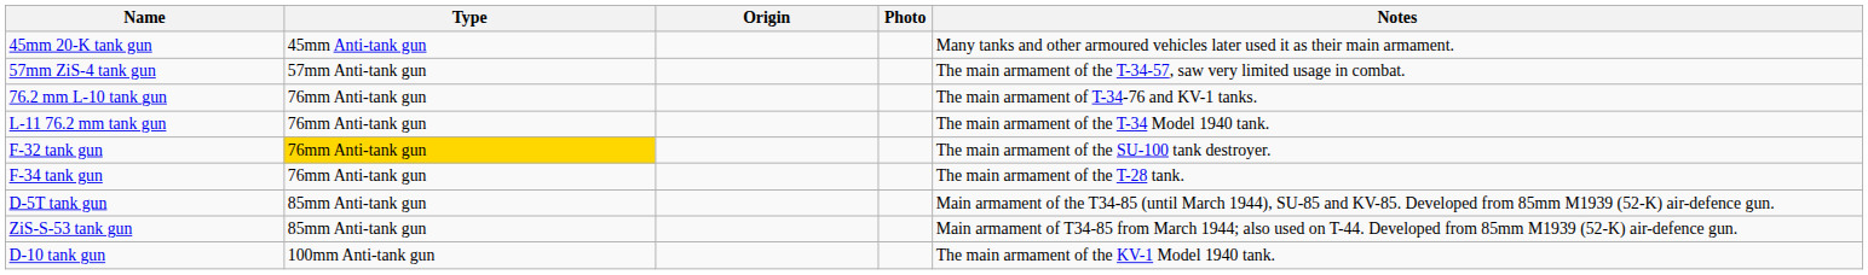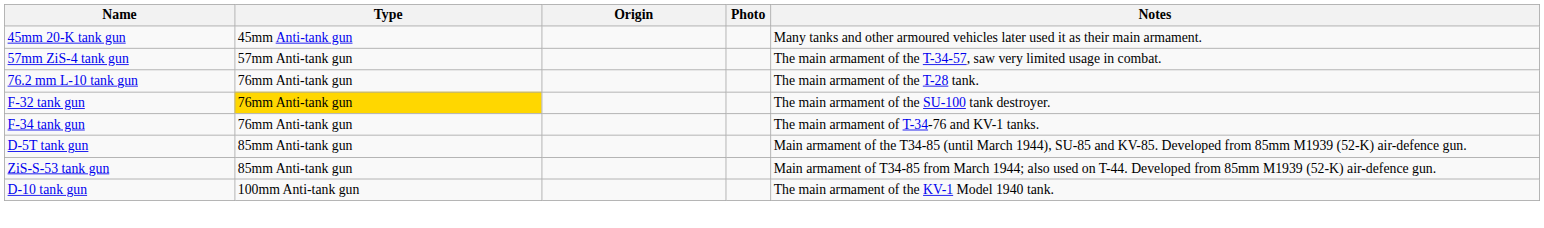 <table class="wikitable" style="width:90%;">
 <tr>
 <th style="width:15%;">Name</th>
 <th style="width:20%;">Type</th>
 <th style="width:12%;">Origin</th>
 <th>Photo</th>
 <th>Notes</th>
 </tr>
 <tr>
 <td><a href='#'>45mm 20-K tank gun</a></td>
 <td>45mm <a href='#'>Anti-tank gun</a></td>
 <td></td>
 <td></td>
 <td>Many tanks and other armoured vehicles later used it as their main armament.</td>
 </tr>
 <tr>
 <td><a href='#'>57mm ZiS-4 tank gun</a></td>
 <td>57mm Anti-tank gun</td>
 <td></td>
 <td></td>
 <td>The main armament of the <a href='#'>T-34-57</a>, saw very limited usage in combat.</td>
 </tr>
 <tr>
 <td><a href='#'>76.2 mm L-10 tank gun</a></td>
 <td>76mm Anti-tank gun</td>
 <td></td>
 <td></td>
-<td>The main armament of <a href='#'>T-34</a>-76 and KV-1 tanks.</td>
-</tr>
-<tr>
-<td><a href='#'>L-11 76.2 mm tank gun</a></td>
-<td>76mm Anti-tank gun</td>
-<td></td>
-<td></td>
-<td>The main armament of the <a href='#'>T-34</a> Model 1940 tank.</td>
+<td>The main armament of the <a href='#'>T-28</a> tank.</td>
 </tr>
 <tr>
 <td><a href='#'>F-32 tank gun</a></td>
 <td style="background: gold;">76mm Anti-tank gun</td>
 <td></td>
 <td></td>
 <td>The main armament of the <a href='#'>SU-100</a> tank destroyer.</td>
 </tr>
 <tr>
 <td><a href='#'>F-34 tank gun</a></td>
 <td>76mm Anti-tank gun</td>
 <td></td>
 <td></td>
-<td>The main armament of the <a href='#'>T-28</a> tank.</td>
+<td>The main armament of <a href='#'>T-34</a>-76 and KV-1 tanks.</td>
 </tr>
 <tr>
 <td><a href='#'>D-5T tank gun</a></td>
 <td>85mm Anti-tank gun</td>
 <td></td>
 <td></td>
 <td>Main armament of the T34-85 (until March 1944), SU-85 and KV-85. Developed from 85mm M1939 (52-K) air-defence gun.</td>
 </tr>
 <tr>
 <td><a href='#'>ZiS-S-53 tank gun</a></td>
 <td>85mm Anti-tank gun</td>
 <td></td>
 <td></td>
 <td>Main armament of T34-85 from March 1944; also used on T-44. Developed from 85mm M1939 (52-K) air-defence gun.</td>
 </tr>
 <tr>
 <td><a href='#'>D-10 tank gun</a></td>
 <td>100mm Anti-tank gun</td>
 <td></td>
 <td></td>
 <td>The main armament of the <a href='#'>KV-1</a> Model 1940 tank.</td>
 </tr>
 </table>
